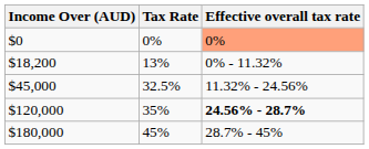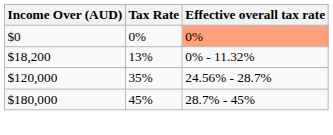 <table class="wikitable">
 <tr>
 <th>Income Over (AUD)</th>
 <th>Tax Rate</th>
 <th>Effective overall tax rate</th>
 </tr>
 <tr>
 <td>$0</td>
 <td>0%</td>
 <td style="background: lightsalmon;">0%</td>
 </tr>
 <tr>
 <td>$18,200</td>
 <td>13%</td>
 <td>0% - 11.32%</td>
 </tr>
 <tr>
-<td>$45,000</td>
-<td>32.5%</td>
-<td>11.32% - 24.56%</td>
-</tr>
-<tr>
 <td>$120,000</td>
 <td>35%</td>
-<td><strong>24.56% - 28.7%</strong></td>
+<td>24.56% - 28.7%</td>
 </tr>
 <tr>
 <td>$180,000</td>
 <td>45%</td>
 <td>28.7% - 45%</td>
 </tr>
 </table>
